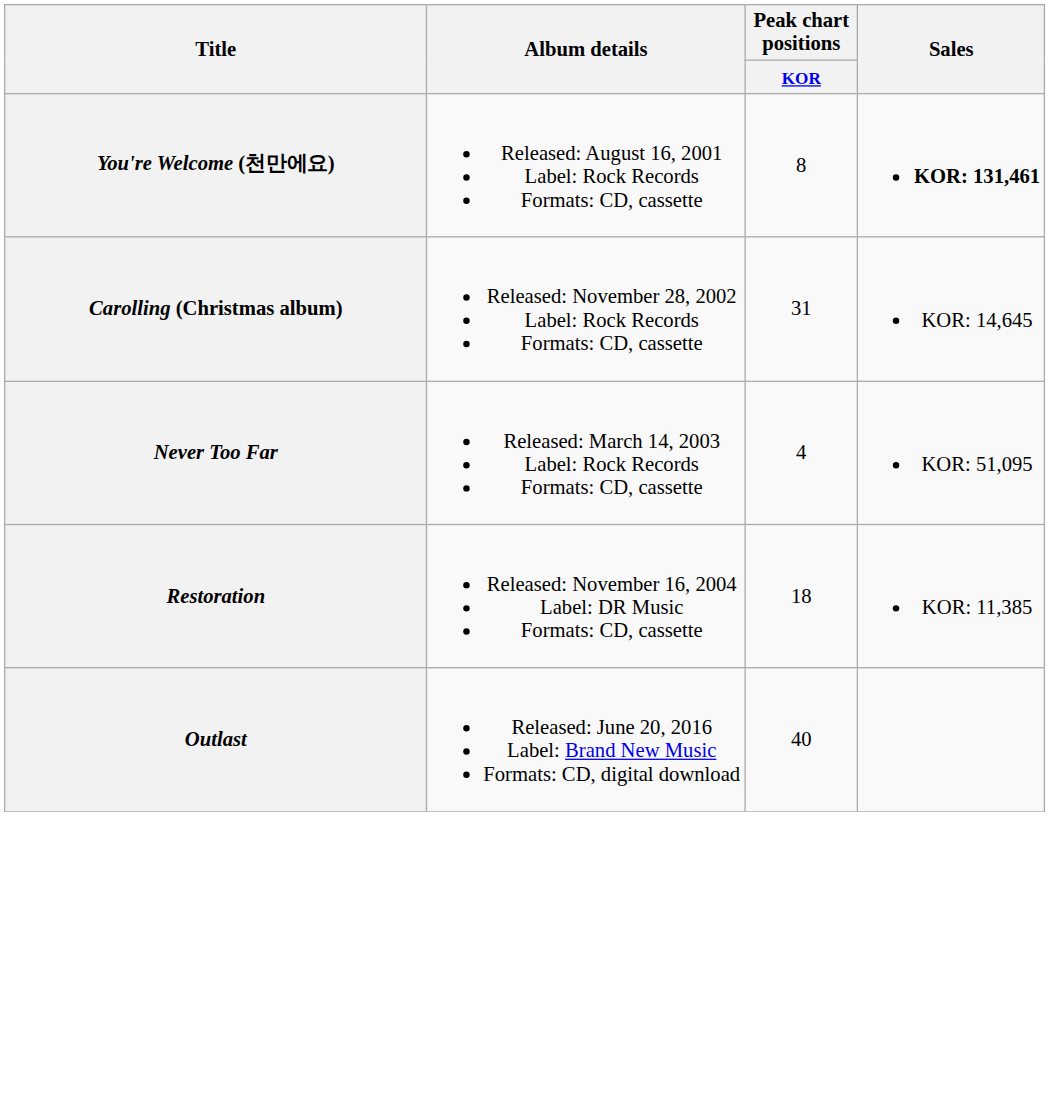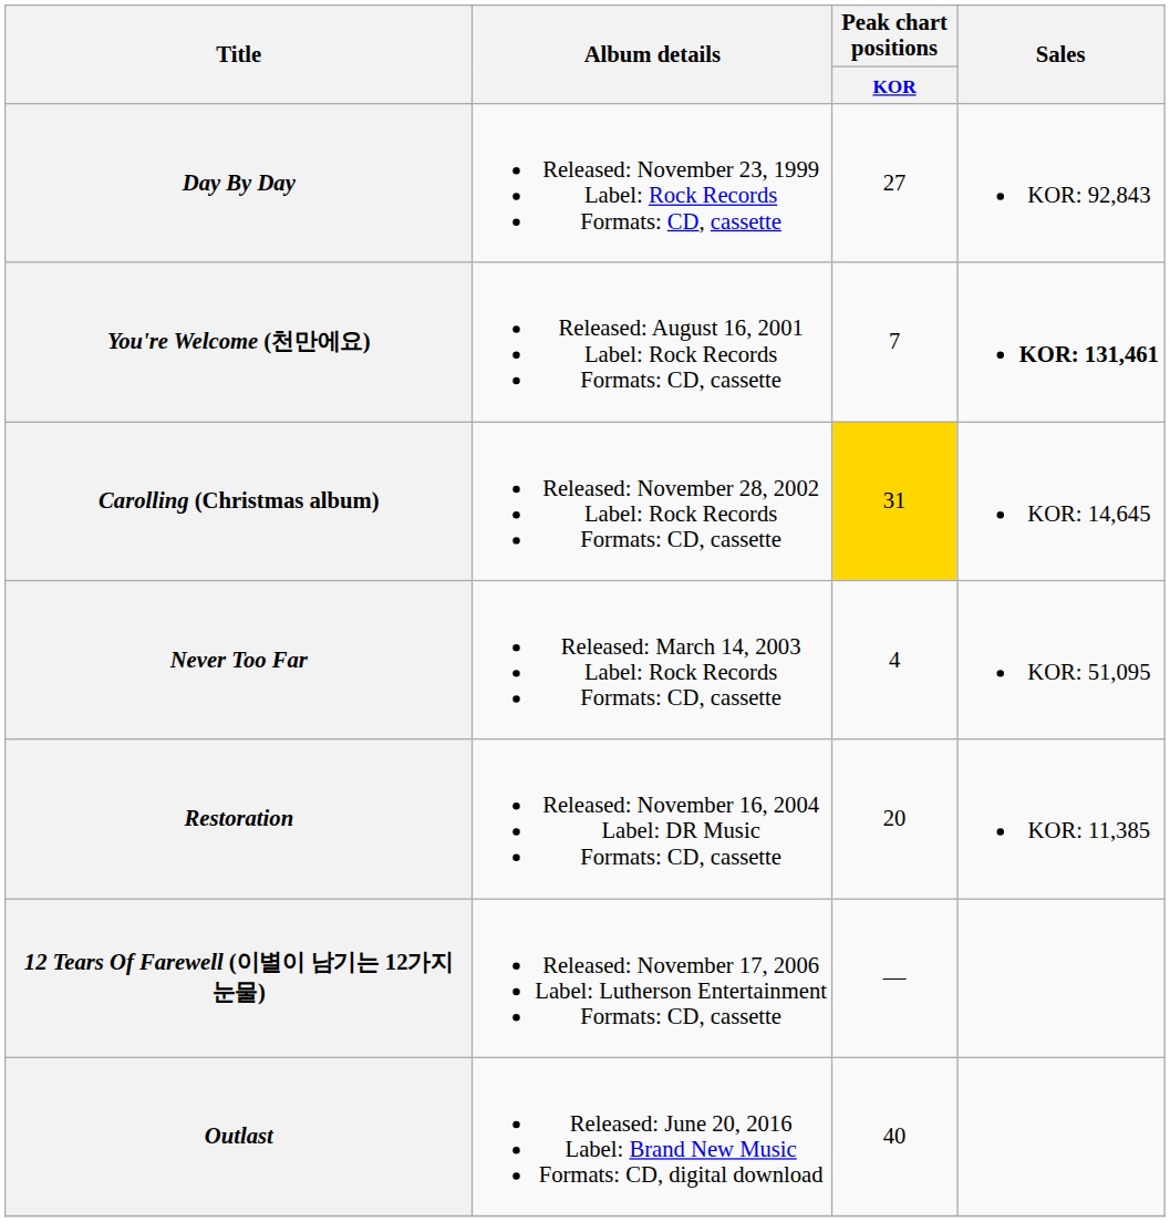 <table class="wikitable plainrowheaders" style="text-align:center;">
 <tr>
 <th scope="col" rowspan="2" style="width:20em;">Title</th>
 <th scope="col" rowspan="2">Album details</th>
 <th scope="col" colspan="1" style="width:5em;">Peak chart positions</th>
 <th scope="col" rowspan="2">Sales</th>
 </tr>
 <tr>
 <th><small><a href='#'>KOR</a></small><br></th>
 </tr>
 <tr>
+<th scope="row"><em>Day By Day</em></th>
+<td><br><ul><li>Released: November 23, 1999</li><li>Label: <a href='#'>Rock Records</a></li><li>Formats: <a href='#'>CD</a>, <a href='#'>cassette</a></li></ul></td>
+<td>27</td>
+<td><br><ul><li>KOR: 92,843</li></ul></td>
+</tr>
+<tr>
 <th scope="row"><em>You're Welcome</em> (천만에요)</th>
 <td><br><ul><li>Released: August 16, 2001</li><li>Label: Rock Records</li><li>Formats: CD, cassette</li></ul></td>
-<td>8</td>
+<td>7</td>
 <td><strong><br><ul><li>KOR: 131,461</li></ul></strong></td>
 </tr>
 <tr>
 <th scope="row"><em>Carolling</em> (Christmas album)</th>
 <td><br><ul><li>Released: November 28, 2002</li><li>Label: Rock Records</li><li>Formats: CD, cassette</li></ul></td>
-<td>31</td>
+<td style="background: gold;">31</td>
 <td><br><ul><li>KOR: 14,645</li></ul></td>
 </tr>
 <tr>
 <th scope="row"><em>Never Too Far</em></th>
 <td><br><ul><li>Released: March 14, 2003</li><li>Label: Rock Records</li><li>Formats: CD, cassette</li></ul></td>
 <td>4</td>
 <td><br><ul><li>KOR: 51,095</li></ul></td>
 </tr>
 <tr>
 <th scope="row"><em>Restoration</em></th>
 <td><br><ul><li>Released: November 16, 2004</li><li>Label: DR Music</li><li>Formats: CD, cassette</li></ul></td>
-<td>18</td>
+<td>20</td>
 <td><br><ul><li>KOR: 11,385</li></ul></td>
+</tr>
+<tr>
+<th scope="row"><em>12 Tears Of Farewell</em> (이별이 남기는 12가지 눈물)</th>
+<td><br><ul><li>Released: November 17, 2006</li><li>Label: Lutherson Entertainment</li><li>Formats: CD, cassette</li></ul></td>
+<td>—</td>
+<td></td>
 </tr>
 <tr>
 <th scope="row"><em>Outlast</em></th>
 <td><br><ul><li>Released: June 20, 2016</li><li>Label: <a href='#'>Brand New Music</a></li><li>Formats: CD, digital download</li></ul></td>
 <td>40</td>
 <td></td>
 </tr>
 <tr>
 </tr>
 </table>
